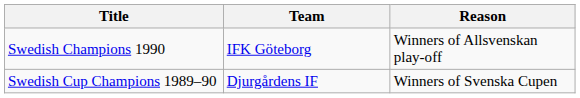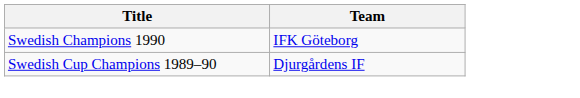 <table class="wikitable" style="text-align: left">
 <tr>
 <th style="width: 275px;">Title</th>
 <th style="width: 200px;">Team</th>
-<th style="width: 225px;">Reason</th>
 </tr>
 <tr>
 <td><a href='#'>Swedish Champions</a> 1990</td>
 <td><a href='#'>IFK Göteborg</a></td>
-<td>Winners of Allsvenskan play-off</td>
 </tr>
 <tr>
 <td><a href='#'>Swedish Cup Champions</a> 1989–90</td>
 <td><a href='#'>Djurgårdens IF</a></td>
-<td>Winners of Svenska Cupen</td>
 </tr>
 </table>
